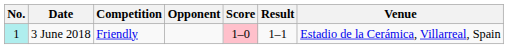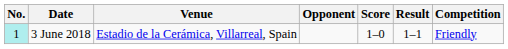 <table class="wikitable sortable plainrowheaders">
 <tr>
 <th scope=col>No.</th>
 <th scope=col data-sort-type=date>Date</th>
-<th scope=col>Competition</th>
+<th scope=col>Venue</th>
 <th scope=col>Opponent</th>
 <th scope=col>Score</th>
 <th scope=col>Result</th>
-<th scope=col>Venue</th>
+<th scope=col>Competition</th>
 </tr>
 <tr>
 <td align=center style="background: paleturquoise;">1</td>
 <td>3 June 2018</td>
+<td><a href='#'>Estadio de la Cerámica</a>, <a href='#'>Villarreal</a>, Spain</td>
+<td></td>
+<td align=center>1–0</td>
+<td align=center>1–1</td>
 <td><a href='#'>Friendly</a></td>
-<td></td>
-<td align=center style="background: pink;">1–0</td>
-<td align=center>1–1</td>
-<td><a href='#'>Estadio de la Cerámica</a>, <a href='#'>Villarreal</a>, Spain</td>
 </tr>
 </table>
